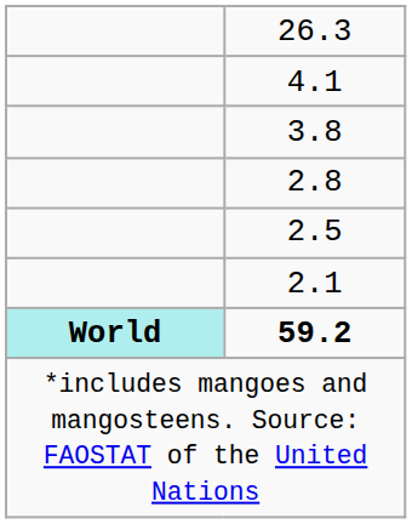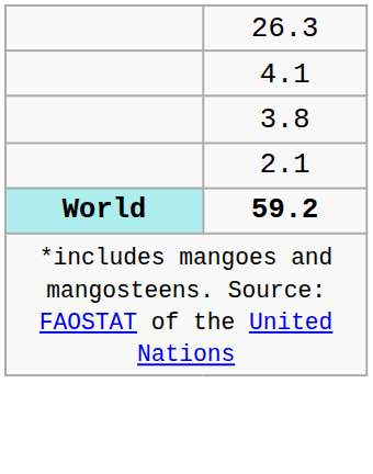 <table class="wikitable floatright" style="width:13em; text-align:center">
 <tr>
 <td></td>
 <td>26.3</td>
 </tr>
 <tr>
 <td></td>
 <td>4.1</td>
 </tr>
 <tr>
 <td></td>
 <td>3.8</td>
 </tr>
 <tr>
 <td></td>
-<td>2.8</td>
-</tr>
-<tr>
-<td></td>
-<td>2.5</td>
-</tr>
-<tr>
-<td></td>
 <td>2.1</td>
 </tr>
 <tr>
 <td style="background: paleturquoise;"><strong>World</strong></td>
 <td><strong>59.2</strong></td>
 </tr>
 <tr>
 <td colspan="2"><small>*includes mangoes and mangosteens. Source: <a href='#'>FAOSTAT</a> of the <a href='#'>United Nations</a></small></td>
 </tr>
 </table>
